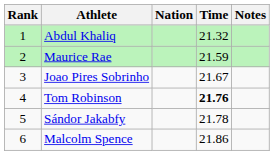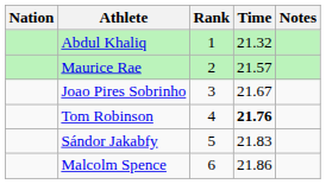 <table class="wikitable sortable" style="text-align:center">
 <tr>
+<th>Nation</th>
+<th>Athlete</th>
 <th>Rank</th>
-<th>Athlete</th>
-<th>Nation</th>
 <th>Time</th>
 <th>Notes</th>
 </tr>
 <tr bgcolor=bbf3bb>
+<td align=left></td>
+<td align=left><a href='#'>Abdul Khaliq</a></td>
 <td>1</td>
-<td align=left><a href='#'>Abdul Khaliq</a></td>
-<td align=left></td>
 <td>21.32</td>
 <td></td>
 </tr>
 <tr bgcolor=bbf3bb>
+<td align=left></td>
+<td align=left><a href='#'>Maurice Rae</a></td>
 <td>2</td>
-<td align=left><a href='#'>Maurice Rae</a></td>
-<td align=left></td>
-<td>21.59</td>
+<td>21.57</td>
 <td></td>
 </tr>
 <tr>
+<td align=left></td>
+<td align=left><a href='#'>Joao Pires Sobrinho</a></td>
 <td>3</td>
-<td align=left><a href='#'>Joao Pires Sobrinho</a></td>
-<td align=left></td>
 <td>21.67</td>
 <td></td>
 </tr>
 <tr>
+<td align=left></td>
+<td align=left><a href='#'>Tom Robinson</a></td>
 <td>4</td>
-<td align=left><a href='#'>Tom Robinson</a></td>
-<td align=left></td>
 <td><strong>21.76</strong></td>
 <td></td>
 </tr>
 <tr>
+<td align=left></td>
+<td align=left><a href='#'>Sándor Jakabfy</a></td>
 <td>5</td>
-<td align=left><a href='#'>Sándor Jakabfy</a></td>
-<td align=left></td>
-<td>21.78</td>
+<td>21.83</td>
 <td></td>
 </tr>
 <tr>
+<td align=left></td>
+<td align=left><a href='#'>Malcolm Spence</a></td>
 <td>6</td>
-<td align=left><a href='#'>Malcolm Spence</a></td>
-<td align=left></td>
 <td>21.86</td>
 <td></td>
 </tr>
 </table>
